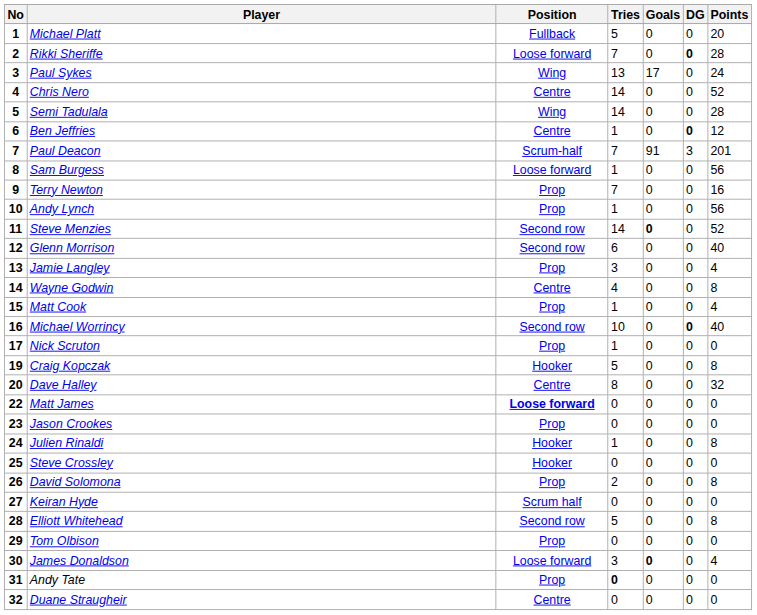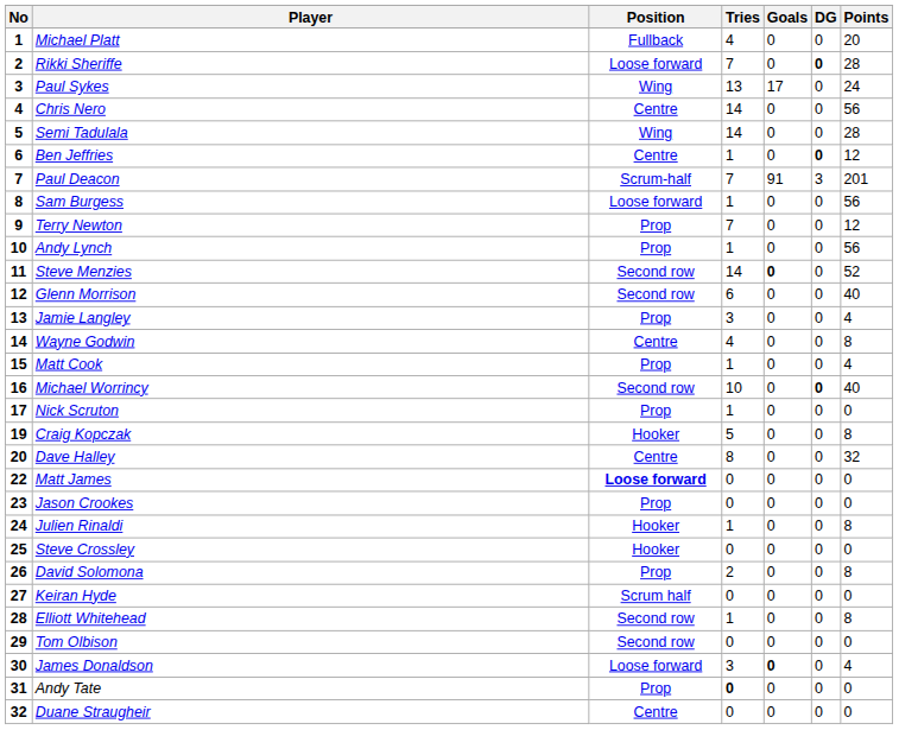 <table class="wikitable sortable" width="65%" style="font-size:85%">
 <tr bgcolor="#efefef">
 </tr>
 <tr bgcolor="#efefef">
 <th width=3%>No</th>
 <th !width=47%>Player</th>
 <th width=15%>Position</th>
 <th width="20">Tries</th>
 <th width="20">Goals</th>
 <th width="20">DG</th>
 <th width="20">Points</th>
 </tr>
 <tr bgcolor=#FFFFFF>
 </tr>
 <tr bgcolor=#FFFFFF>
 <td align=center><strong>1</strong></td>
 <td><em><a href='#'>Michael Platt</a></em></td>
 <td align=center><a href='#'>Fullback</a></td>
-<td align=centre>5</td>
+<td align=centre>4</td>
 <td align=centre>0</td>
 <td align=centre>0</td>
 <td align=centre>20</td>
 </tr>
 <tr bgcolor=#FFFFFF>
 <td align=center><strong>2</strong></td>
 <td><em><a href='#'>Rikki Sheriffe</a></em></td>
 <td align=center><a href='#'>Loose forward</a></td>
 <td align=centre>7</td>
 <td align=centre>0</td>
 <td align=centre><strong>0</strong></td>
 <td align=centre>28</td>
 </tr>
 <tr bgcolor=#FFFFFF>
 <td align=center><strong>3</strong></td>
 <td><em><a href='#'>Paul Sykes</a></em></td>
 <td align=center><a href='#'>Wing</a></td>
 <td align=centre>13</td>
 <td align=centre>17</td>
 <td align=centre>0</td>
 <td align=centre>24</td>
 </tr>
 <tr bgcolor=#FFFFFF>
 <td align=center><strong>4</strong></td>
 <td><em><a href='#'>Chris Nero</a></em></td>
 <td align=center><a href='#'>Centre</a></td>
 <td align=centre>14</td>
 <td align=centre>0</td>
 <td align=centre>0</td>
-<td align=centre>52</td>
+<td align=centre>56</td>
 </tr>
 <tr bgcolor=#FFFFFF>
 <td align=center><strong>5</strong></td>
 <td><em><a href='#'>Semi Tadulala</a></em></td>
 <td align=center><a href='#'>Wing</a></td>
 <td align=centre>14</td>
 <td align=centre>0</td>
 <td align=centre>0</td>
 <td align=centre>28</td>
 </tr>
 <tr bgcolor=#FFFFFF>
 <td align=center><strong>6</strong></td>
 <td><em><a href='#'>Ben Jeffries</a></em></td>
 <td align=center><a href='#'>Centre</a></td>
 <td align=centre>1</td>
 <td align=centre>0</td>
 <td align=centre><strong>0</strong></td>
 <td align=centre>12</td>
 </tr>
 <tr bgcolor=#FFFFFF>
 <td align=center><strong>7</strong></td>
 <td><em><a href='#'>Paul Deacon</a></em></td>
 <td align=center><a href='#'>Scrum-half</a></td>
 <td align=centre>7</td>
 <td align=centre>91</td>
 <td align=centre>3</td>
 <td align=centre>201</td>
 </tr>
 <tr bgcolor=#FFFFFF>
 <td align=center><strong>8</strong></td>
 <td><em><a href='#'>Sam Burgess</a></em></td>
 <td align=center><a href='#'>Loose forward</a></td>
 <td align=centre>1</td>
 <td align=centre>0</td>
 <td align=centre>0</td>
 <td align=centre>56</td>
 </tr>
 <tr bgcolor=#FFFFFF>
 <td align=center><strong>9</strong></td>
 <td><em><a href='#'>Terry Newton</a></em></td>
 <td align=center><a href='#'>Prop</a></td>
 <td align=centre>7</td>
 <td align=centre>0</td>
 <td align=centre>0</td>
-<td align=centre>16</td>
+<td align=centre>12</td>
 </tr>
 <tr bgcolor=#FFFFFF>
 <td align=center><strong>10</strong></td>
 <td><em><a href='#'>Andy Lynch</a></em></td>
 <td align=center><a href='#'>Prop</a></td>
 <td align=centre>1</td>
 <td align=centre>0</td>
 <td align=centre>0</td>
 <td align=centre>56</td>
 </tr>
 <tr bgcolor=#FFFFFF>
 <td align=center><strong>11</strong></td>
 <td><em><a href='#'>Steve Menzies</a></em></td>
 <td align=center><a href='#'>Second row</a></td>
 <td align=centre>14</td>
 <td align=centre><strong>0</strong></td>
 <td align=centre>0</td>
 <td align=centre>52</td>
 </tr>
 <tr bgcolor=#FFFFFF>
 <td align=center><strong>12</strong></td>
 <td><em><a href='#'>Glenn Morrison</a></em></td>
 <td align=center><a href='#'>Second row</a></td>
 <td align=centre>6</td>
 <td align=centre>0</td>
 <td align=centre>0</td>
 <td align=centre>40</td>
 </tr>
 <tr bgcolor=#FFFFFF>
 <td align=center><strong>13</strong></td>
 <td><em><a href='#'>Jamie Langley</a></em></td>
 <td align=center><a href='#'>Prop</a></td>
 <td align=centre>3</td>
 <td align=centre>0</td>
 <td align=centre>0</td>
 <td align=centre>4</td>
 </tr>
 <tr bgcolor=#FFFFFF>
 <td align=center><strong>14</strong></td>
 <td><em><a href='#'>Wayne Godwin</a></em></td>
 <td align=center><a href='#'>Centre</a></td>
 <td align=centre>4</td>
 <td align=centre>0</td>
 <td align=centre>0</td>
 <td align=centre>8</td>
 </tr>
 <tr bgcolor=#FFFFFF>
 <td align=center><strong>15</strong></td>
 <td><em><a href='#'>Matt Cook</a></em></td>
 <td align=center><a href='#'>Prop</a></td>
 <td align=centre>1</td>
 <td align=centre>0</td>
 <td align=centre>0</td>
 <td align=centre>4</td>
 </tr>
 <tr bgcolor=#FFFFFF>
 <td align=center><strong>16</strong></td>
 <td><em><a href='#'>Michael Worrincy</a></em></td>
 <td align=center><a href='#'>Second row</a></td>
 <td align=centre>10</td>
 <td align=centre>0</td>
 <td align=centre><strong>0</strong></td>
 <td align=centre>40</td>
 </tr>
 <tr bgcolor=#FFFFFF>
 <td align=center><strong>17</strong></td>
 <td><em><a href='#'>Nick Scruton</a></em></td>
 <td align=center><a href='#'>Prop</a></td>
 <td align=centre>1</td>
 <td align=centre>0</td>
 <td align=centre>0</td>
 <td align=centre>0</td>
 </tr>
 <tr bgcolor=#FFFFFF>
 <td align=center><strong>19</strong></td>
 <td><em><a href='#'>Craig Kopczak</a></em></td>
 <td align=center><a href='#'>Hooker</a></td>
 <td align=centre>5</td>
 <td align=centre>0</td>
 <td align=centre>0</td>
 <td align=centre>8</td>
 </tr>
 <tr bgcolor=#FFFFFF>
 <td align=center><strong>20</strong></td>
 <td><em><a href='#'>Dave Halley</a></em></td>
 <td align=center><a href='#'>Centre</a></td>
 <td align=centre>8</td>
 <td align=centre>0</td>
 <td align=centre>0</td>
 <td align=centre>32</td>
 </tr>
 <tr bgcolor=#FFFFFF>
 <td align=center><strong>22</strong></td>
 <td><em><a href='#'>Matt James</a></em></td>
 <td align=center><strong><a href='#'>Loose forward</a></strong></td>
 <td align=centre>0</td>
 <td align=centre>0</td>
 <td align=centre>0</td>
 <td align=centre>0</td>
 </tr>
 <tr bgcolor=#FFFFFF>
 <td align=center><strong>23</strong></td>
 <td><em><a href='#'>Jason Crookes</a></em></td>
 <td align=center><a href='#'>Prop</a></td>
 <td align=centre>0</td>
 <td align=centre>0</td>
 <td align=centre>0</td>
 <td align=centre>0</td>
 </tr>
 <tr bgcolor=#FFFFFF>
 <td align=center><strong>24</strong></td>
 <td><em><a href='#'>Julien Rinaldi</a></em></td>
 <td align=center><a href='#'>Hooker</a></td>
 <td align=centre>1</td>
 <td align=centre>0</td>
 <td align=centre>0</td>
 <td align=centre>8</td>
 </tr>
 <tr bgcolor=#FFFFFF>
 <td align=center><strong>25</strong></td>
 <td><em><a href='#'>Steve Crossley</a></em></td>
 <td align=center><a href='#'>Hooker</a></td>
 <td align=centre>0</td>
 <td align=centre>0</td>
 <td align=centre>0</td>
 <td align=centre>0</td>
 </tr>
 <tr bgcolor=#FFFFFF>
 <td align=center><strong>26</strong></td>
 <td><em><a href='#'>David Solomona</a></em></td>
 <td align=center><a href='#'>Prop</a></td>
 <td align=centre>2</td>
 <td align=centre>0</td>
 <td align=centre>0</td>
 <td align=centre>8</td>
 </tr>
 <tr bgcolor=#FFFFFF>
 <td align=center><strong>27</strong></td>
 <td><em><a href='#'>Keiran Hyde</a></em></td>
 <td align=center><a href='#'>Scrum half</a></td>
 <td align=centre>0</td>
 <td align=centre>0</td>
 <td align=centre>0</td>
 <td align=centre>0</td>
 </tr>
 <tr bgcolor=#FFFFFF>
 <td align=center><strong>28</strong></td>
 <td><em><a href='#'>Elliott Whitehead</a></em></td>
 <td align=center><a href='#'>Second row</a></td>
-<td align=centre>5</td>
+<td align=centre>1</td>
 <td align=centre>0</td>
 <td align=centre>0</td>
 <td align=centre>8</td>
 </tr>
 <tr bgcolor=#FFFFFF>
 <td align=center><strong>29</strong></td>
 <td><em><a href='#'>Tom Olbison</a></em></td>
-<td align=center><a href='#'>Prop</a></td>
+<td align=center><a href='#'>Second row</a></td>
 <td align=centre>0</td>
 <td align=centre>0</td>
 <td align=centre>0</td>
 <td align=centre>0</td>
 </tr>
 <tr bgcolor=#FFFFFF>
 <td align=center><strong>30</strong></td>
 <td><em><a href='#'>James Donaldson</a></em></td>
 <td align=center><a href='#'>Loose forward</a></td>
 <td align=centre>3</td>
 <td align=centre><strong>0</strong></td>
 <td align=centre>0</td>
 <td align=centre>4</td>
 </tr>
 <tr bgcolor=#FFFFFF>
 <td align=center><strong>31</strong></td>
 <td><em>Andy Tate</em></td>
 <td align=center><a href='#'>Prop</a></td>
 <td align=centre><strong>0</strong></td>
 <td align=centre>0</td>
 <td align=centre>0</td>
 <td align=centre>0</td>
 </tr>
 <tr bgcolor=#FFFFFF>
 <td align=center><strong>32</strong></td>
 <td><em><a href='#'>Duane Straugheir</a></em></td>
 <td align=center><a href='#'>Centre</a></td>
 <td align=centre>0</td>
 <td align=centre>0</td>
 <td align=centre>0</td>
 <td align=centre>0</td>
 </tr>
 </table>
